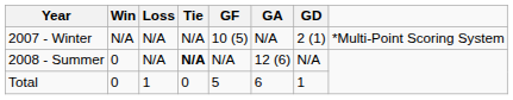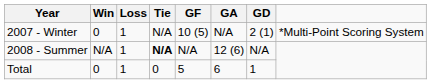 <table class="wikitable">
 <tr>
 <th>Year</th>
 <th>Win</th>
 <th>Loss</th>
 <th>Tie</th>
 <th>GF</th>
 <th>GA</th>
 <th>GD</th>
 </tr>
 <tr>
 <td>2007 - Winter</td>
-<td>N/A</td>
-<td>N/A</td>
+<td>0</td>
+<td>1</td>
 <td>N/A</td>
 <td>10 (5)</td>
 <td>N/A</td>
 <td>2 (1)</td>
 <td>*Multi-Point Scoring System</td>
 </tr>
 <tr>
 <td>2008 - Summer</td>
-<td>0</td>
 <td>N/A</td>
+<td>1</td>
 <td><strong>N/A</strong></td>
 <td>N/A</td>
 <td>12 (6)</td>
 <td>N/A</td>
 </tr>
 <tr>
 <td>Total</td>
 <td>0</td>
 <td>1</td>
 <td>0</td>
 <td>5</td>
 <td>6</td>
 <td>1</td>
 </tr>
 </table>
